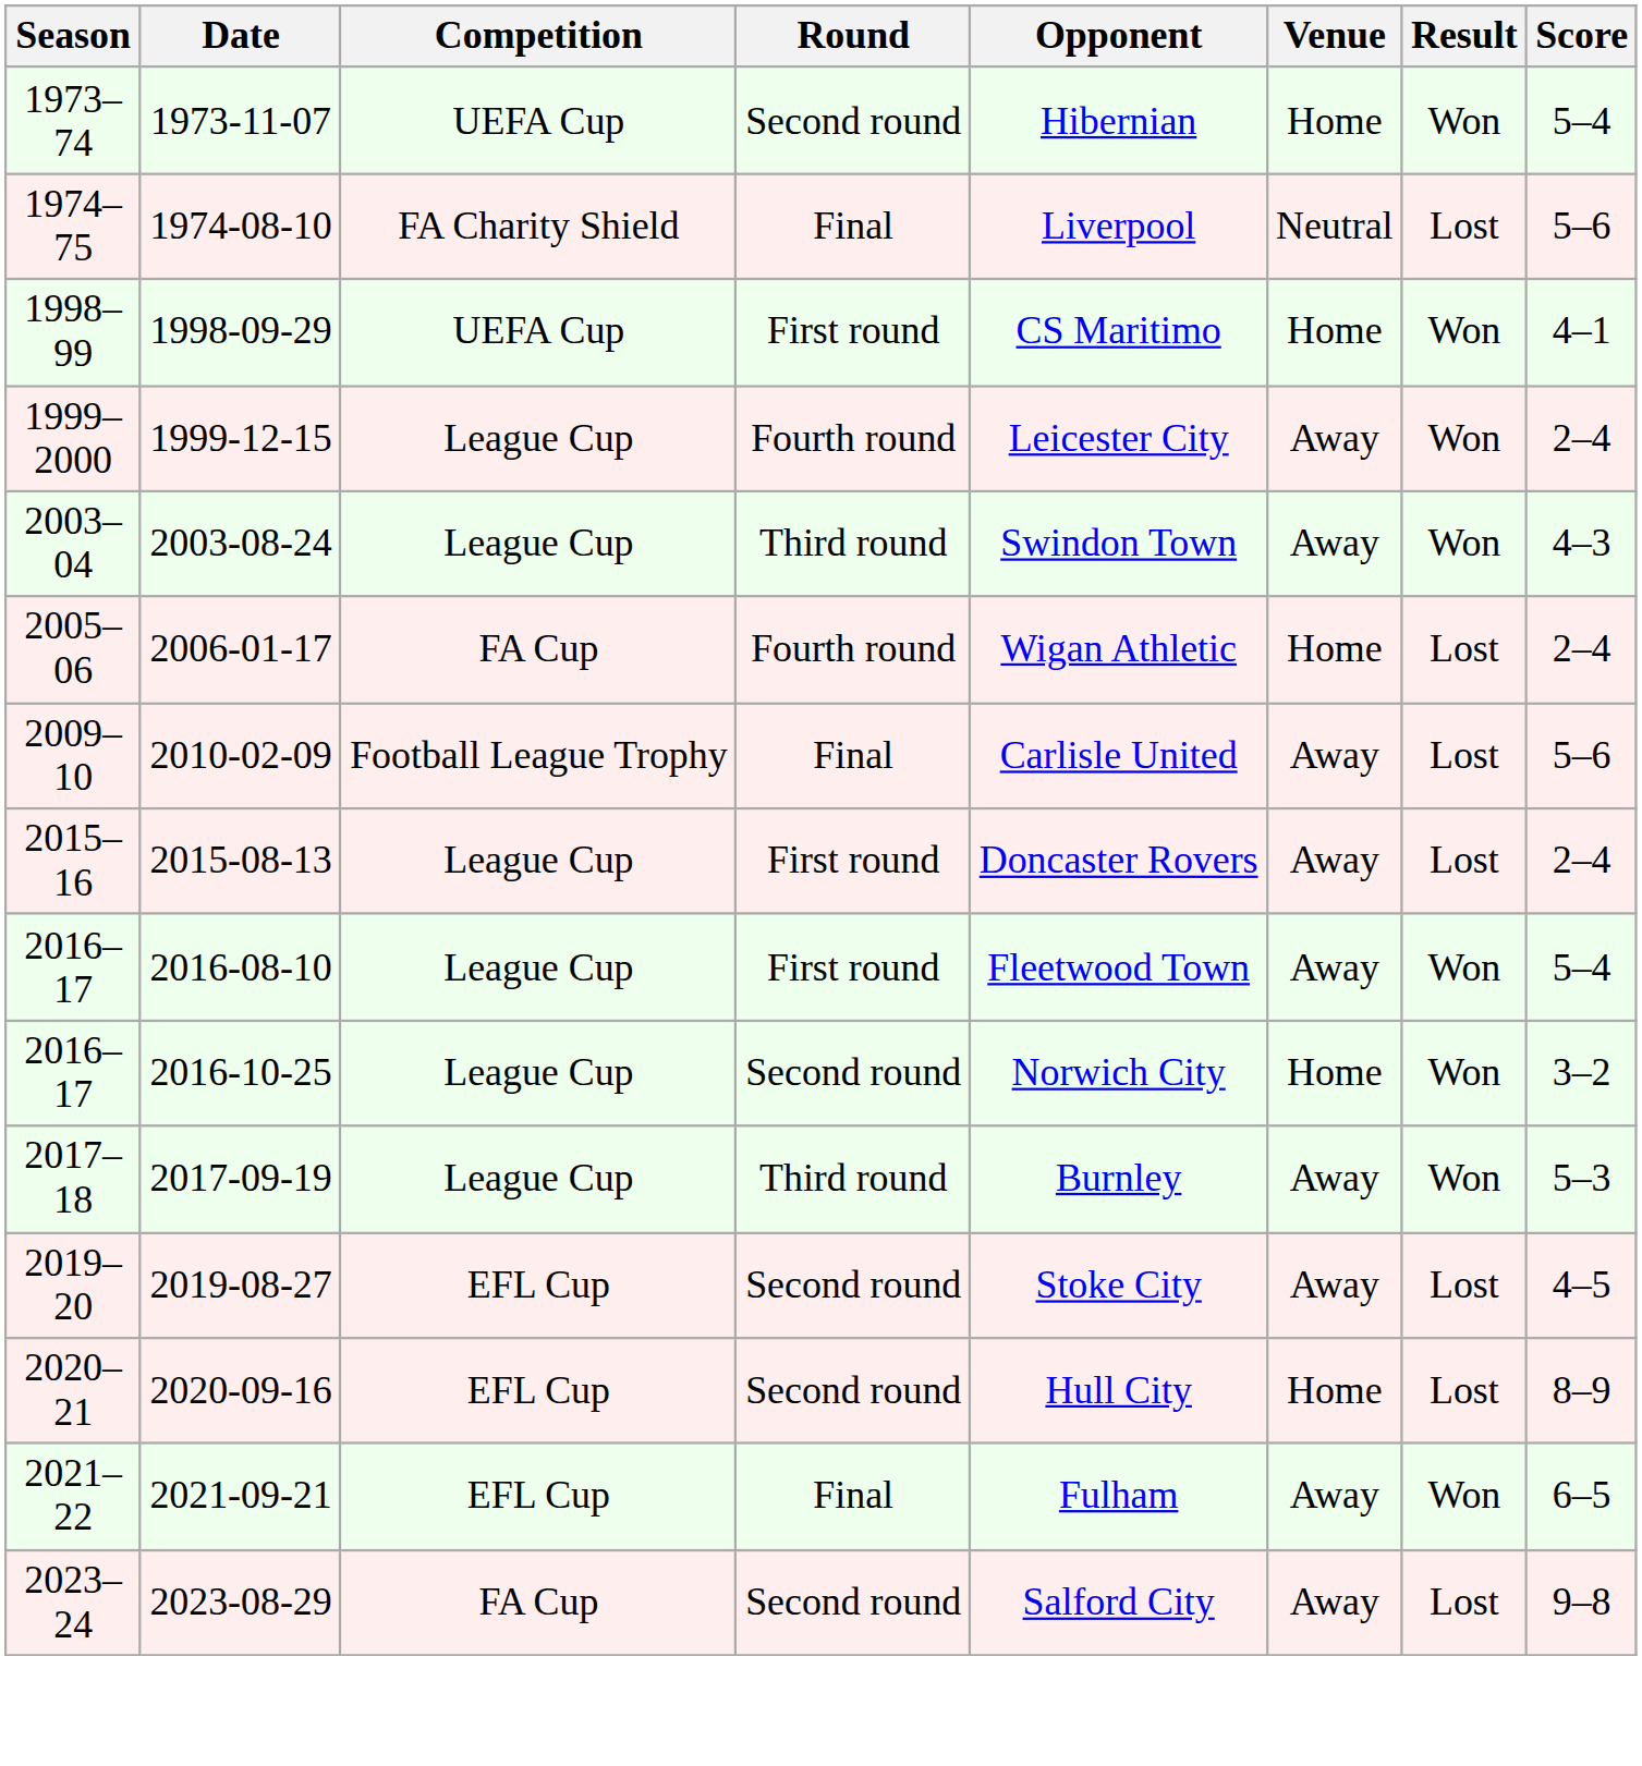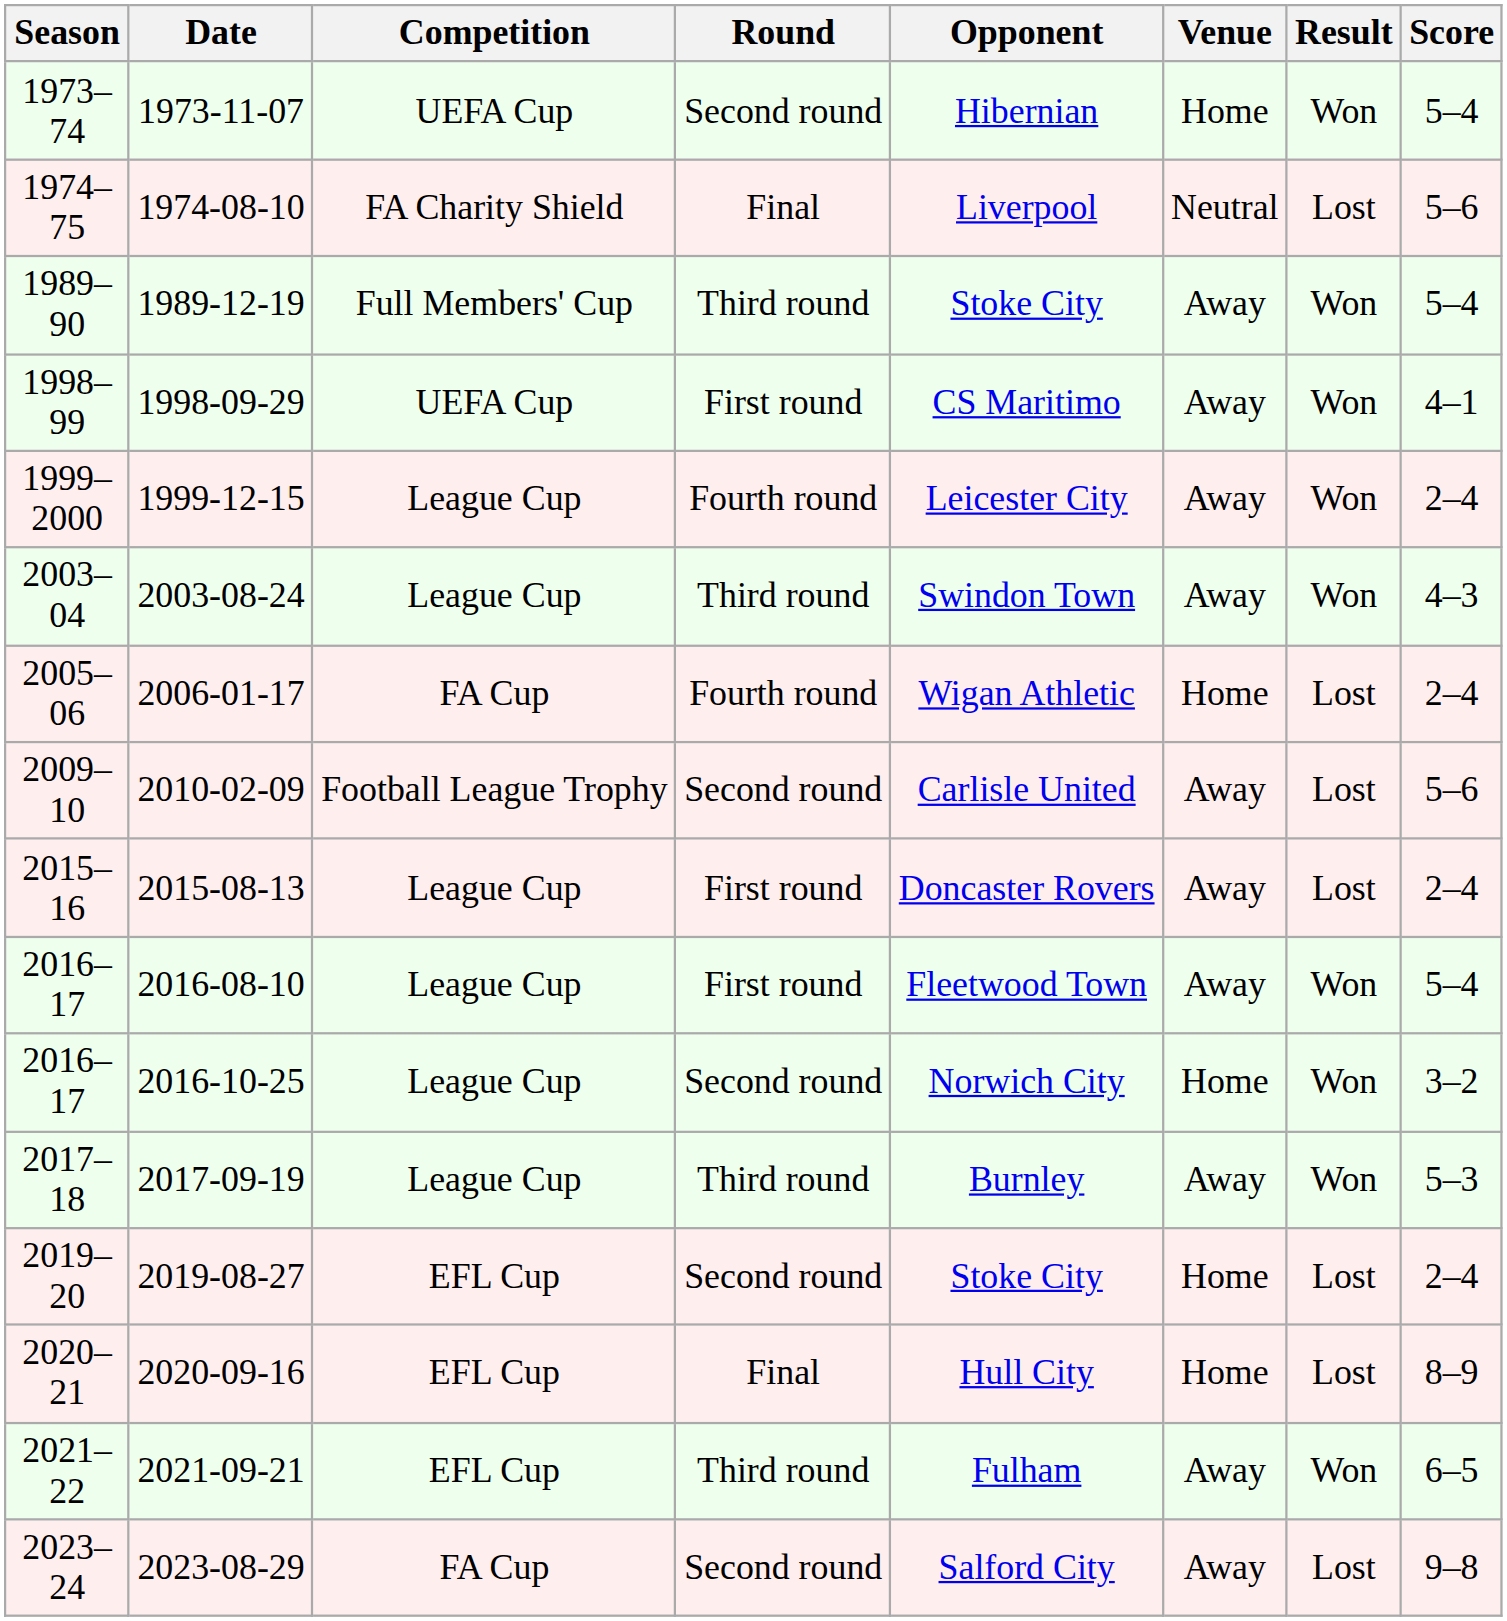 <table class="wikitable " style="text-align: center;">
 <tr>
 <th style="width: 3em;">Season</th>
 <th>Date</th>
 <th>Competition</th>
 <th>Round</th>
 <th>Opponent</th>
 <th>Venue</th>
 <th>Result</th>
 <th>Score</th>
 </tr>
 <tr bgcolor = "#EEFFEE">
 <td>1973–74</td>
 <td>1973-11-07</td>
 <td>UEFA Cup</td>
 <td>Second round</td>
 <td><a href='#'>Hibernian</a></td>
 <td>Home</td>
 <td>Won</td>
 <td>5–4</td>
 </tr>
 <tr bgcolor = "#FFEEEE">
 <td>1974–75</td>
 <td>1974-08-10</td>
 <td>FA Charity Shield</td>
 <td>Final</td>
 <td><a href='#'>Liverpool</a></td>
 <td>Neutral</td>
 <td>Lost</td>
 <td>5–6</td>
 </tr>
 <tr bgcolor = "#EEFFEE">
+<td>1989–90</td>
+<td>1989-12-19</td>
+<td>Full Members' Cup</td>
+<td>Third round</td>
+<td><a href='#'>Stoke City </a></td>
+<td>Away</td>
+<td>Won</td>
+<td>5–4</td>
+</tr>
+<tr bgcolor = "#EEFFEE">
 <td>1998–99</td>
 <td>1998-09-29</td>
 <td>UEFA Cup</td>
 <td>First round</td>
 <td><a href='#'>CS Maritimo </a></td>
-<td>Home</td>
+<td>Away</td>
 <td>Won</td>
 <td>4–1</td>
 </tr>
 <tr bgcolor = "#FFEEEE">
 <td>1999–2000</td>
 <td>1999-12-15</td>
 <td>League Cup</td>
 <td>Fourth round</td>
 <td><a href='#'>Leicester City </a></td>
 <td>Away</td>
 <td>Won</td>
 <td>2–4</td>
 </tr>
 <tr bgcolor = "#EEFFEE">
 <td>2003–04</td>
 <td>2003-08-24</td>
 <td>League Cup</td>
 <td>Third round</td>
 <td><a href='#'>Swindon Town </a></td>
 <td>Away</td>
 <td>Won</td>
 <td>4–3</td>
 </tr>
 <tr bgcolor = "#FFEEEE">
 <td>2005–06</td>
 <td>2006-01-17</td>
 <td>FA Cup</td>
 <td>Fourth round</td>
 <td><a href='#'>Wigan Athletic </a></td>
 <td>Home</td>
 <td>Lost</td>
 <td>2–4</td>
 </tr>
 <tr bgcolor = "#FFEEEE">
 <td>2009–10</td>
 <td>2010-02-09</td>
 <td>Football League Trophy</td>
-<td>Final</td>
+<td>Second round</td>
 <td><a href='#'>Carlisle United </a></td>
 <td>Away</td>
 <td>Lost</td>
 <td>5–6</td>
 </tr>
 <tr bgcolor = "#FFEEEE">
 <td>2015–16</td>
 <td>2015-08-13</td>
 <td>League Cup</td>
 <td>First round</td>
 <td><a href='#'>Doncaster Rovers </a></td>
 <td>Away</td>
 <td>Lost</td>
 <td>2–4</td>
 </tr>
 <tr bgcolor = "#EEFFEE">
 <td>2016–17</td>
 <td>2016-08-10</td>
 <td>League Cup</td>
 <td>First round</td>
 <td><a href='#'>Fleetwood Town </a></td>
 <td>Away</td>
 <td>Won</td>
 <td>5–4</td>
 </tr>
 <tr bgcolor = "#EEFFEE">
 <td>2016–17</td>
 <td>2016-10-25</td>
 <td>League Cup</td>
 <td>Second round</td>
 <td><a href='#'>Norwich City </a></td>
 <td>Home</td>
 <td>Won</td>
 <td>3–2</td>
 </tr>
 <tr bgcolor = "#EEFFEE">
 <td>2017–18</td>
 <td>2017-09-19</td>
 <td>League Cup</td>
 <td>Third round</td>
 <td><a href='#'>Burnley</a></td>
 <td>Away</td>
 <td>Won</td>
 <td>5–3</td>
 </tr>
 <tr bgcolor = "#FFEEEE">
 <td>2019–20</td>
 <td>2019-08-27</td>
 <td>EFL Cup</td>
 <td>Second round</td>
 <td><a href='#'>Stoke City </a></td>
-<td>Away</td>
+<td>Home</td>
 <td>Lost</td>
-<td>4–5</td>
+<td>2–4</td>
 </tr>
 <tr bgcolor = "#FFEEEE">
 <td>2020–21</td>
 <td>2020-09-16</td>
 <td>EFL Cup</td>
-<td>Second round</td>
+<td>Final</td>
 <td><a href='#'>Hull City </a></td>
 <td>Home</td>
 <td>Lost</td>
 <td>8–9</td>
 </tr>
 <tr bgcolor = "#EEFFEE">
 <td>2021–22</td>
 <td>2021-09-21</td>
 <td>EFL Cup</td>
-<td>Final</td>
+<td>Third round</td>
 <td><a href='#'>Fulham</a></td>
 <td>Away</td>
 <td>Won</td>
 <td>6–5</td>
 </tr>
 <tr bgcolor = "#FFEEEE">
 <td>2023–24</td>
 <td>2023-08-29</td>
 <td>FA Cup</td>
 <td>Second round</td>
 <td><a href='#'>Salford City</a></td>
 <td>Away</td>
 <td>Lost</td>
 <td>9–8</td>
 </tr>
 </table>
